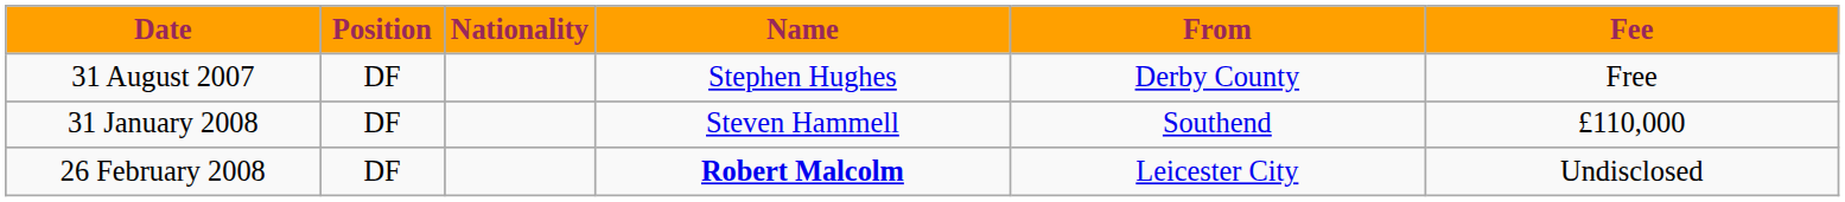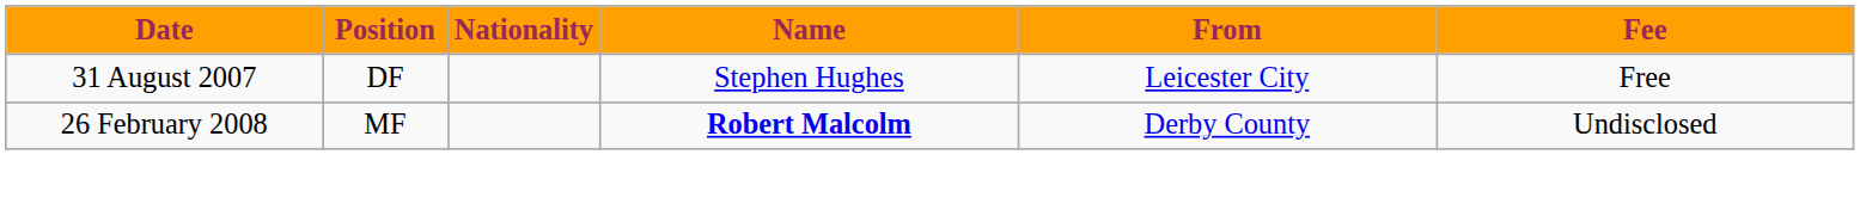 <table class="wikitable"  style="text-align:center; font-size:90%; ">
 <tr>
 <th style="background:#ffa000; color:#98285c; width:150px;">Date</th>
 <th style="background:#ffa000; color:#98285c; width:55px;">Position</th>
 <th style="background:#ffa000; color:#98285c; width:55px;">Nationality</th>
 <th style="background:#ffa000; color:#98285c; width:200px;">Name</th>
 <th style="background:#ffa000; color:#98285c; width:200px;">From</th>
 <th style="background:#ffa000; color:#98285c; width:200px;">Fee</th>
 </tr>
 <tr>
 <td>31 August 2007</td>
 <td>DF</td>
 <td></td>
 <td><a href='#'>Stephen Hughes</a></td>
-<td> <a href='#'>Derby County</a></td>
+<td> <a href='#'>Leicester City</a></td>
 <td>Free</td>
 </tr>
 <tr>
-<td>31 January 2008</td>
-<td>DF</td>
-<td></td>
-<td><a href='#'>Steven Hammell</a></td>
-<td> <a href='#'>Southend</a></td>
-<td>£110,000</td>
-</tr>
-<tr>
 <td>26 February 2008</td>
-<td>DF</td>
+<td>MF</td>
 <td></td>
 <td><strong><a href='#'>Robert Malcolm</a></strong></td>
-<td> <a href='#'>Leicester City</a></td>
+<td> <a href='#'>Derby County</a></td>
 <td>Undisclosed</td>
 </tr>
 </table>
